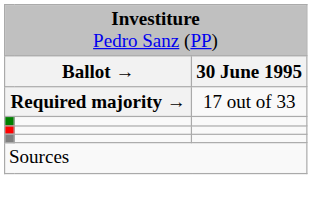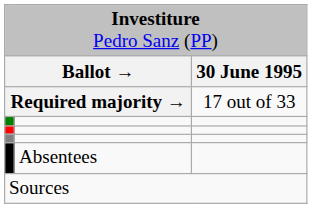 <table class="wikitable" style="text-align:center;">
 <tr>
 <td colspan="3" align="center" bgcolor="#C0C0C0"><strong>Investiture</strong><br><a href='#'>Pedro Sanz</a> (<a href='#'>PP</a>)</td>
 </tr>
 <tr>
 <th colspan="2" width="150px">Ballot →</th>
 <th>30 June 1995</th>
 </tr>
 <tr>
 <th colspan="2">Required majority →</th>
 <td>17 out of 33 </td>
 </tr>
 <tr>
 <th width="1px" style="background:green;"></th>
 <td align="left"></td>
 <td></td>
 </tr>
 <tr>
 <th style="color:inherit;background:red;"></th>
 <td align="left"></td>
 <td></td>
 </tr>
 <tr>
 <th style="color:inherit;background:gray;"></th>
 <td align="left"></td>
 <td></td>
 </tr>
 <tr>
+<th style="color:inherit;background:black;"></th>
+<td align="left"><span>Absentees</span></td>
+<td></td>
+</tr>
+<tr>
 <td align="left" colspan="3">Sources</td>
 </tr>
 </table>
